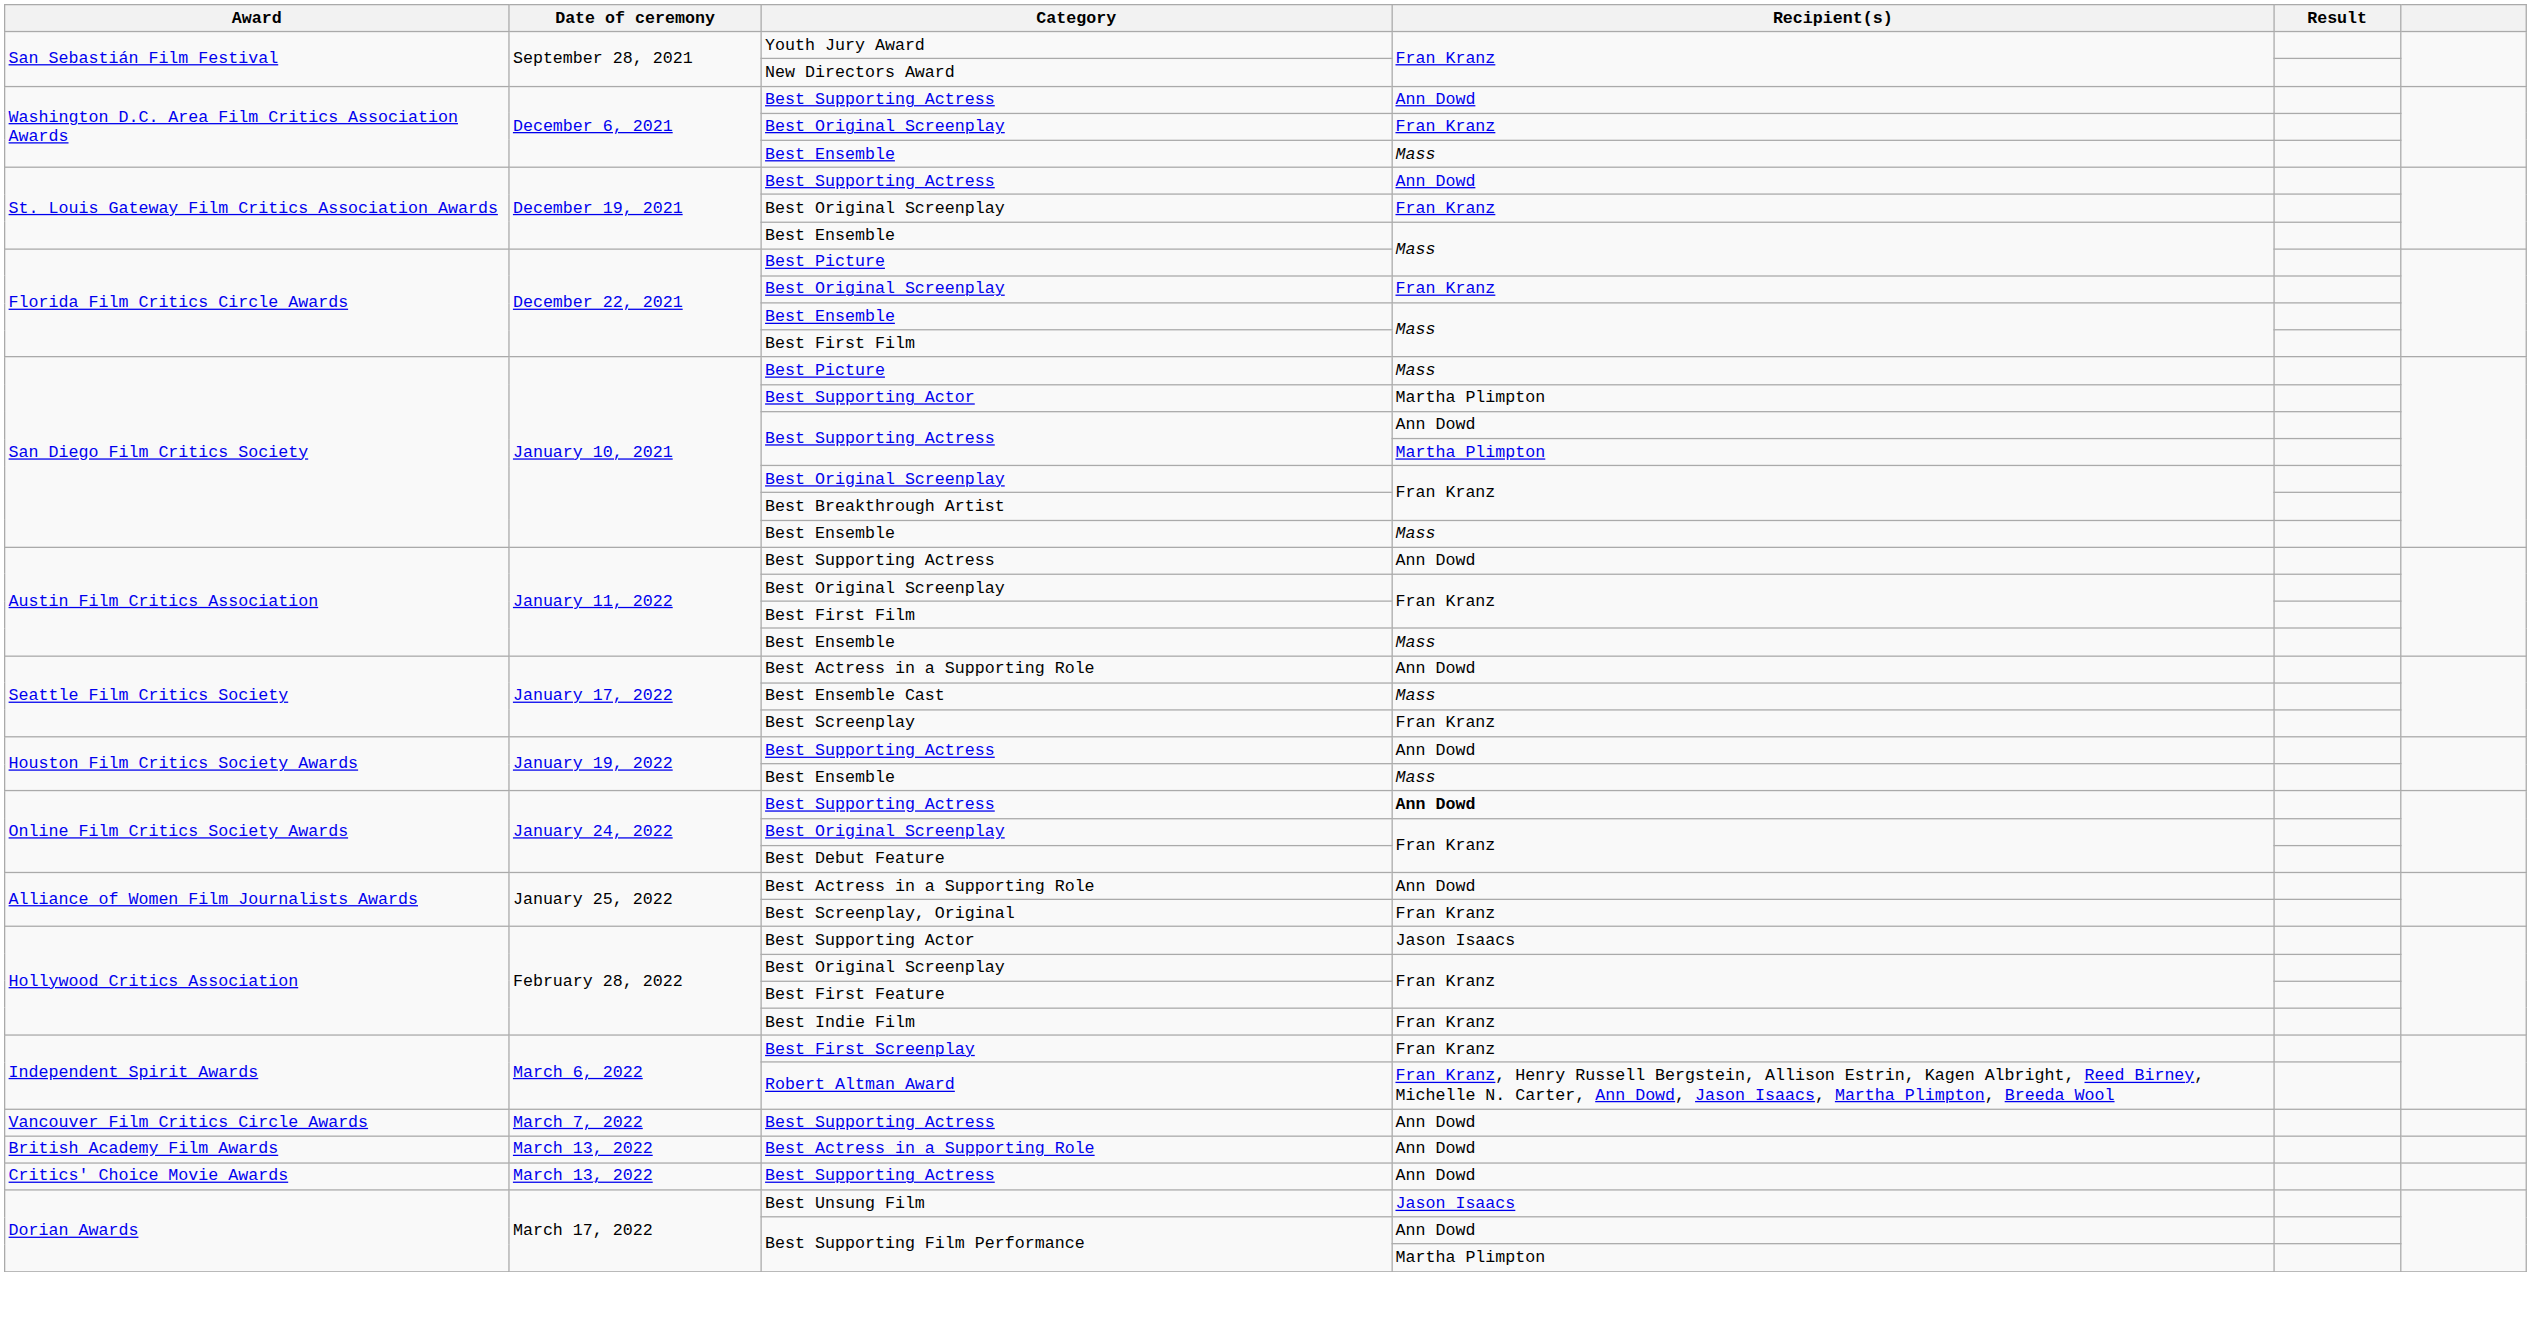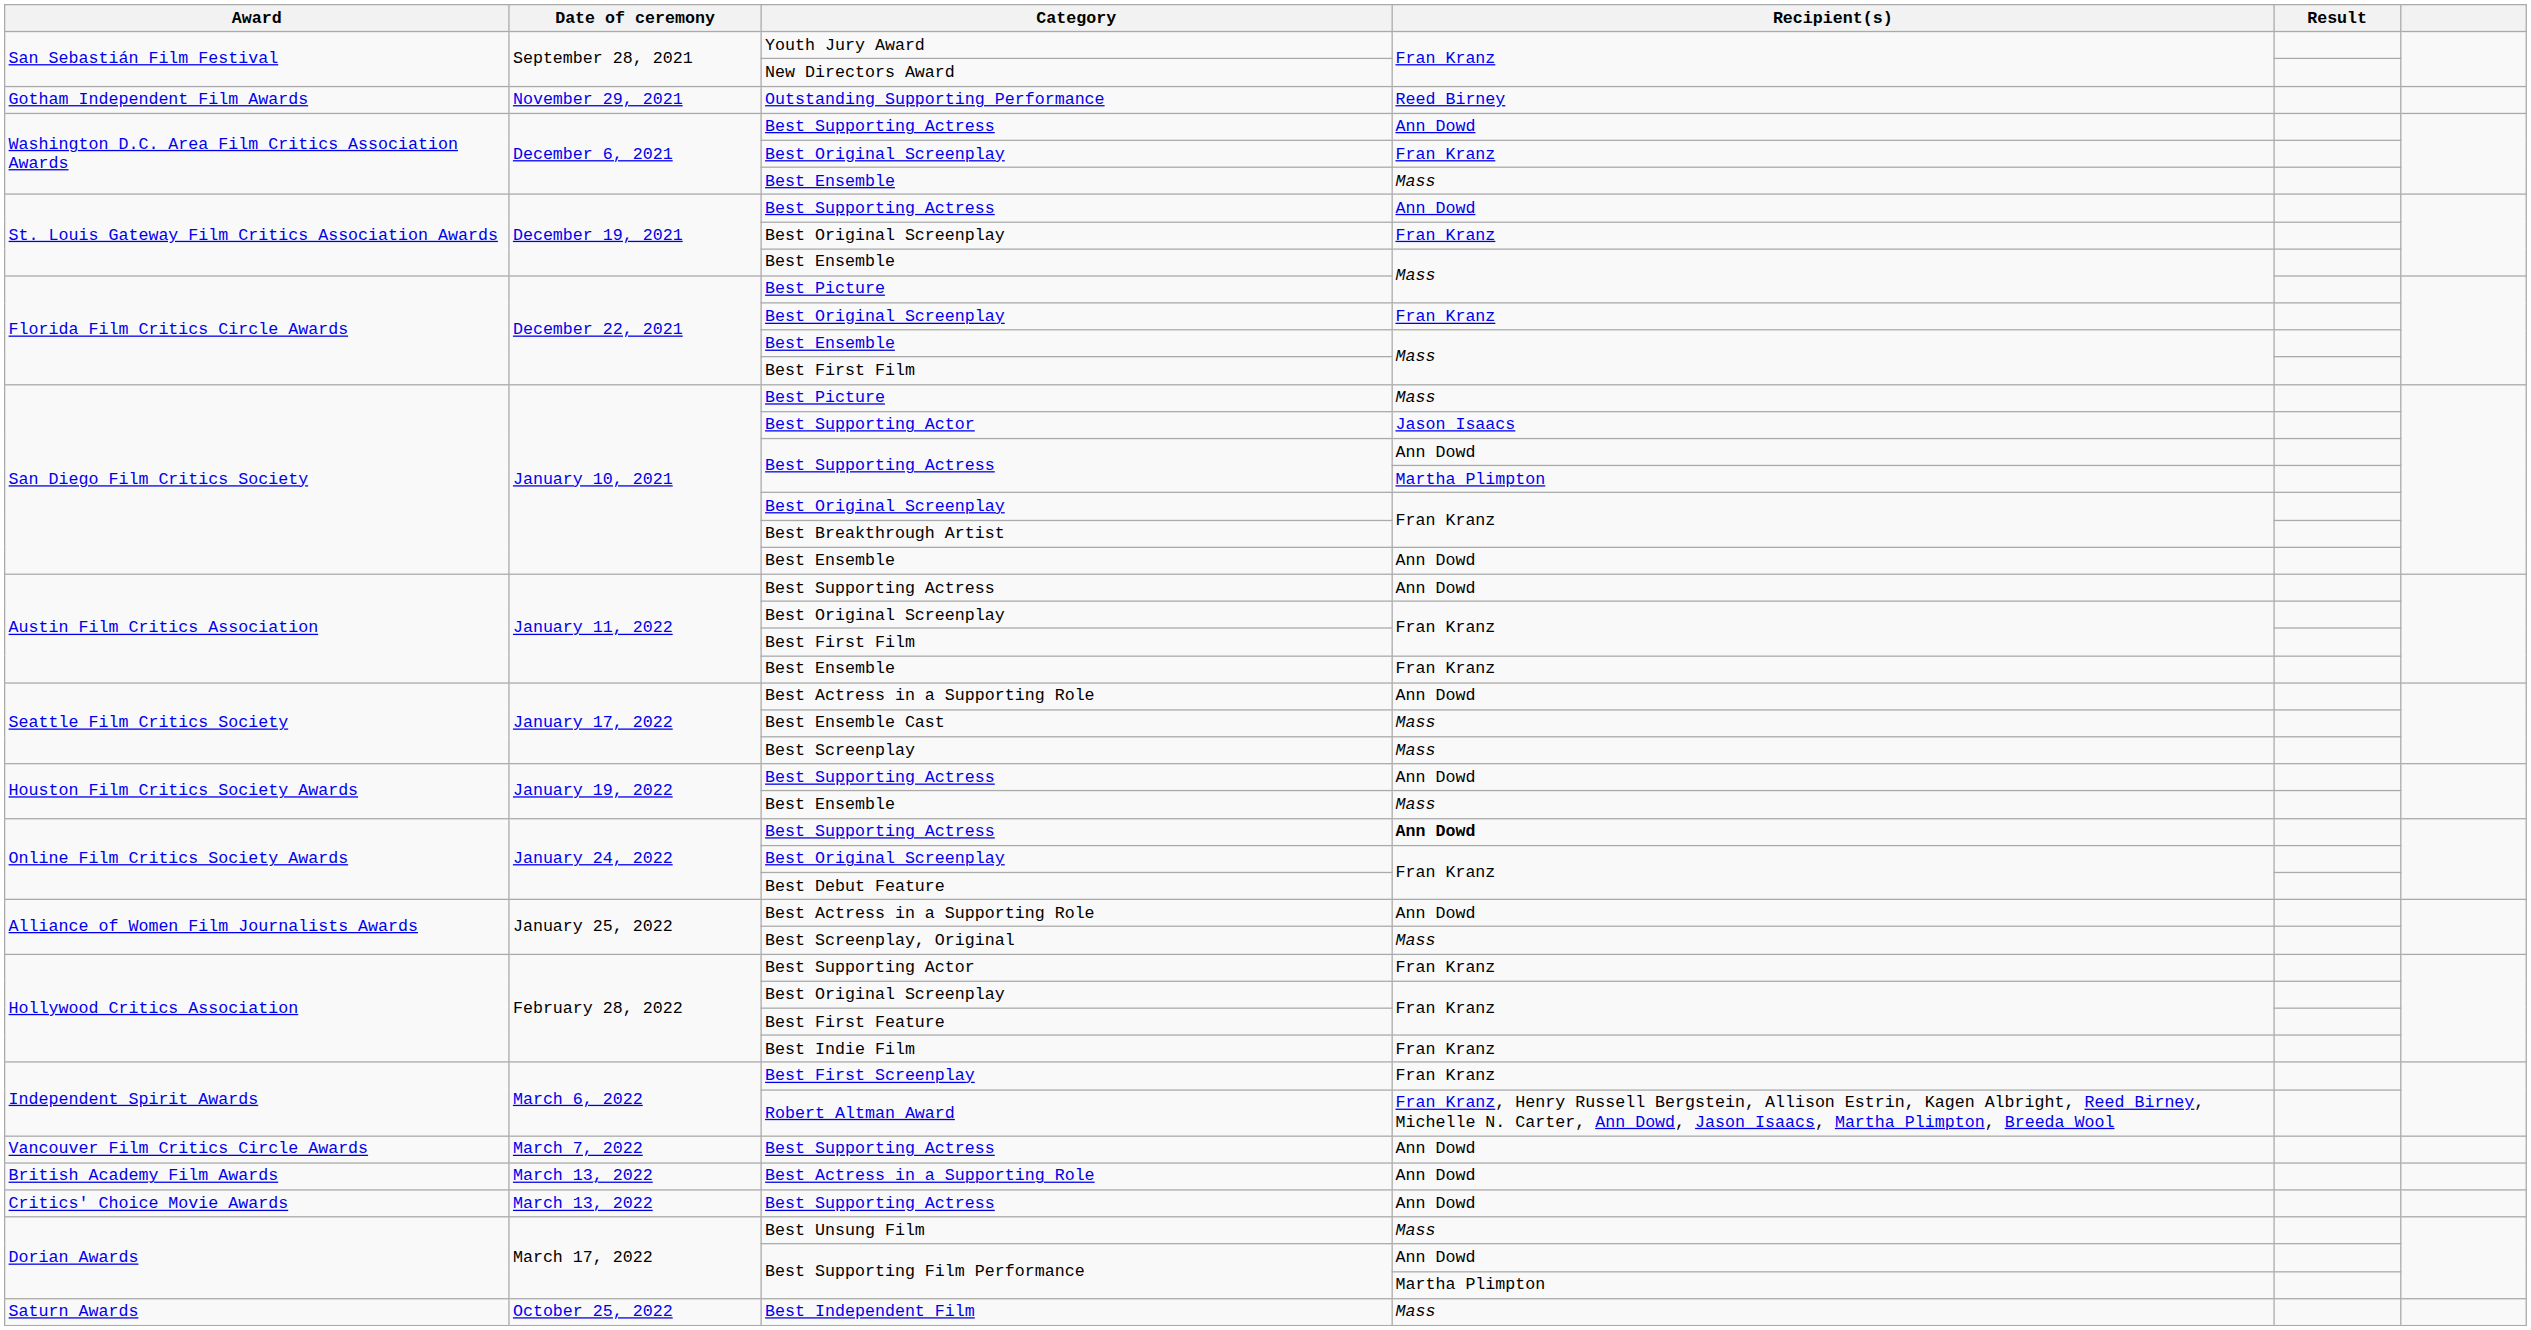 <table class="wikitable plainrowheaders sortable">
 <tr>
 <th scope="col" style="width:20%;">Award</th>
 <th scope="col" style="width:10%;">Date of ceremony</th>
 <th scope="col" style="width:25%;">Category</th>
 <th scope="col" style="width:35%;">Recipient(s)</th>
 <th scope="col" style="width:5%;">Result</th>
 <th scope="col" style="width:10%;" class="unsortable"></th>
 </tr>
 <tr>
 <td rowspan="2"><a href='#'>San Sebastián Film Festival</a></td>
 <td rowspan="2">September 28, 2021</td>
 <td>Youth Jury Award</td>
 <td rowspan="2"><a href='#'>Fran Kranz</a></td>
 <td></td>
 <td rowspan="2"></td>
 </tr>
 <tr>
 <td>New Directors Award</td>
+<td></td>
+</tr>
+<tr>
+<td><a href='#'>Gotham Independent Film Awards</a></td>
+<td><a href='#'>November 29, 2021</a></td>
+<td><a href='#'>Outstanding Supporting Performance</a></td>
+<td><a href='#'>Reed Birney</a></td>
+<td></td>
 <td></td>
 </tr>
 <tr>
 <td rowspan="3"><a href='#'>Washington D.C. Area Film Critics Association Awards</a></td>
 <td rowspan="3"><a href='#'>December 6, 2021</a></td>
 <td><a href='#'>Best Supporting Actress</a></td>
 <td><a href='#'>Ann Dowd</a></td>
 <td></td>
 <td rowspan="3"></td>
 </tr>
 <tr>
 <td><a href='#'>Best Original Screenplay</a></td>
 <td><a href='#'>Fran Kranz</a></td>
 <td></td>
 </tr>
 <tr>
 <td><a href='#'>Best Ensemble</a></td>
 <td><em>Mass</em></td>
 <td></td>
 </tr>
 <tr>
 <td rowspan="3"><a href='#'>St. Louis Gateway Film Critics Association Awards</a></td>
 <td rowspan="3"><a href='#'>December 19, 2021</a></td>
 <td><a href='#'>Best Supporting Actress</a></td>
 <td><a href='#'>Ann Dowd</a></td>
 <td></td>
 <td rowspan="3"></td>
 </tr>
 <tr>
 <td>Best Original Screenplay</td>
 <td><a href='#'>Fran Kranz</a></td>
 <td></td>
 </tr>
 <tr>
 <td>Best Ensemble</td>
 <td rowspan="2"><em>Mass</em></td>
 <td></td>
 </tr>
 <tr>
 <td rowspan="4"><a href='#'>Florida Film Critics Circle Awards</a></td>
 <td rowspan="4"><a href='#'>December 22, 2021</a></td>
 <td><a href='#'>Best Picture</a></td>
 <td></td>
 <td rowspan="4"></td>
 </tr>
 <tr>
 <td><a href='#'>Best Original Screenplay</a></td>
 <td><a href='#'>Fran Kranz</a></td>
 <td></td>
 </tr>
 <tr>
 <td><a href='#'>Best Ensemble</a></td>
 <td rowspan="2"><em>Mass</em></td>
 <td></td>
 </tr>
 <tr>
 <td>Best First Film</td>
 <td></td>
 </tr>
 <tr>
 <td rowspan="7"><a href='#'>San Diego Film Critics Society</a></td>
 <td rowspan="7"><a href='#'>January 10, 2021</a></td>
 <td><a href='#'>Best Picture</a></td>
 <td><em>Mass</em></td>
 <td></td>
 <td rowspan="7"></td>
 </tr>
 <tr>
 <td><a href='#'>Best Supporting Actor</a></td>
-<td>Martha Plimpton</td>
+<td><a href='#'>Jason Isaacs</a></td>
 <td></td>
 </tr>
 <tr>
 <td rowspan="2"><a href='#'>Best Supporting Actress</a></td>
 <td>Ann Dowd</td>
 <td></td>
 </tr>
 <tr>
 <td><a href='#'>Martha Plimpton</a></td>
 <td></td>
 </tr>
 <tr>
 <td><a href='#'>Best Original Screenplay</a></td>
 <td rowspan="2">Fran Kranz</td>
 <td></td>
 </tr>
 <tr>
 <td>Best Breakthrough Artist</td>
 <td></td>
 </tr>
 <tr>
 <td>Best Ensemble</td>
-<td><em>Mass</em></td>
+<td>Ann Dowd</td>
 <td></td>
 </tr>
 <tr>
 <td rowspan="4"><a href='#'>Austin Film Critics Association</a></td>
 <td rowspan="4"><a href='#'>January 11, 2022</a></td>
 <td>Best Supporting Actress</td>
 <td>Ann Dowd</td>
 <td></td>
 <td rowspan="4"></td>
 </tr>
 <tr>
 <td>Best Original Screenplay</td>
 <td rowspan="2">Fran Kranz</td>
 <td></td>
 </tr>
 <tr>
 <td>Best First Film</td>
 <td></td>
 </tr>
 <tr>
 <td>Best Ensemble</td>
-<td><em>Mass</em></td>
+<td>Fran Kranz</td>
 <td></td>
 </tr>
 <tr>
 <td rowspan="3"><a href='#'>Seattle Film Critics Society</a></td>
 <td rowspan="3"><a href='#'>January 17, 2022</a></td>
 <td>Best Actress in a Supporting Role</td>
 <td>Ann Dowd</td>
 <td></td>
 <td rowspan="3"></td>
 </tr>
 <tr>
 <td>Best Ensemble Cast</td>
 <td><em>Mass</em></td>
 <td></td>
 </tr>
 <tr>
 <td>Best Screenplay</td>
-<td>Fran Kranz</td>
+<td><em>Mass</em></td>
 <td></td>
 </tr>
 <tr>
 <td rowspan="2"><a href='#'>Houston Film Critics Society Awards</a></td>
 <td rowspan="2"><a href='#'>January 19, 2022</a></td>
 <td><a href='#'>Best Supporting Actress</a></td>
 <td>Ann Dowd</td>
 <td></td>
 <td rowspan="2"></td>
 </tr>
 <tr>
 <td>Best Ensemble</td>
 <td><em>Mass</em></td>
 <td></td>
 </tr>
 <tr>
 <td rowspan="3"><a href='#'>Online Film Critics Society Awards</a></td>
 <td rowspan="3"><a href='#'>January 24, 2022</a></td>
 <td><a href='#'>Best Supporting Actress</a></td>
 <td><strong>Ann Dowd</strong></td>
 <td></td>
 <td rowspan="3"></td>
 </tr>
 <tr>
 <td><a href='#'>Best Original Screenplay</a></td>
 <td rowspan="2">Fran Kranz</td>
 <td></td>
 </tr>
 <tr>
 <td>Best Debut Feature</td>
 <td></td>
 </tr>
 <tr>
 <td rowspan="2"><a href='#'>Alliance of Women Film Journalists Awards</a></td>
 <td rowspan="2">January 25, 2022</td>
 <td>Best Actress in a Supporting Role</td>
 <td>Ann Dowd</td>
 <td></td>
 <td rowspan="2"></td>
 </tr>
 <tr>
 <td>Best Screenplay, Original</td>
-<td>Fran Kranz</td>
+<td><em>Mass</em></td>
 <td></td>
 </tr>
 <tr>
 <td rowspan="4"><a href='#'>Hollywood Critics Association</a></td>
 <td rowspan="4">February 28, 2022</td>
 <td>Best Supporting Actor</td>
-<td>Jason Isaacs</td>
+<td>Fran Kranz</td>
 <td></td>
 <td rowspan="4"></td>
 </tr>
 <tr>
 <td>Best Original Screenplay</td>
 <td rowspan="2">Fran Kranz</td>
 <td></td>
 </tr>
 <tr>
 <td>Best First Feature</td>
 <td></td>
 </tr>
 <tr>
 <td>Best Indie Film</td>
 <td>Fran Kranz</td>
 <td></td>
 </tr>
 <tr>
 <td rowspan="2"><a href='#'>Independent Spirit Awards</a></td>
 <td rowspan="2"><a href='#'>March 6, 2022</a></td>
 <td><a href='#'>Best First Screenplay</a></td>
 <td>Fran Kranz</td>
 <td></td>
 <td rowspan="2"></td>
 </tr>
 <tr>
 <td><a href='#'>Robert Altman Award</a></td>
 <td><a href='#'>Fran Kranz</a>, Henry Russell Bergstein, Allison Estrin, Kagen Albright, <a href='#'>Reed Birney</a>, Michelle N. Carter, <a href='#'>Ann Dowd</a>, <a href='#'>Jason Isaacs</a>, <a href='#'>Martha Plimpton</a>, <a href='#'>Breeda Wool</a></td>
 <td></td>
 </tr>
 <tr>
 <td><a href='#'>Vancouver Film Critics Circle Awards</a></td>
 <td><a href='#'>March 7, 2022</a></td>
 <td><a href='#'>Best Supporting Actress</a></td>
 <td>Ann Dowd</td>
 <td></td>
 <td></td>
 </tr>
 <tr>
 <td><a href='#'>British Academy Film Awards</a></td>
 <td><a href='#'>March 13, 2022</a></td>
 <td><a href='#'>Best Actress in a Supporting Role</a></td>
 <td>Ann Dowd</td>
 <td></td>
 <td></td>
 </tr>
 <tr>
 <td><a href='#'>Critics' Choice Movie Awards</a></td>
 <td><a href='#'>March 13, 2022</a></td>
 <td><a href='#'>Best Supporting Actress</a></td>
 <td>Ann Dowd</td>
 <td></td>
 <td></td>
 </tr>
 <tr>
 <td rowspan=3><a href='#'>Dorian Awards</a></td>
 <td rowspan=3>March 17, 2022</td>
 <td>Best Unsung Film</td>
-<td><a href='#'>Jason Isaacs</a></td>
+<td><em>Mass</em></td>
 <td></td>
 <td rowspan=3></td>
 </tr>
 <tr>
 <td rowspan=2>Best Supporting Film Performance</td>
 <td>Ann Dowd</td>
 <td></td>
 </tr>
 <tr>
 <td>Martha Plimpton</td>
 <td></td>
 </tr>
+<tr>
+<td><a href='#'>Saturn Awards</a></td>
+<td><a href='#'>October 25, 2022</a></td>
+<td><a href='#'>Best Independent Film</a></td>
+<td><em>Mass</em></td>
+<td></td>
+<td></td>
+</tr>
 </table>
